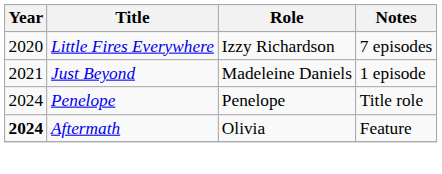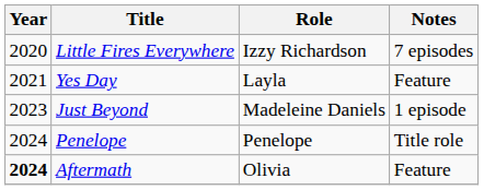 <table class="wikitable sortable">
 <tr>
 <th>Year</th>
 <th>Title</th>
 <th>Role</th>
 <th class="unsortable">Notes</th>
 </tr>
 <tr>
 <td>2020</td>
 <td><em><a href='#'>Little Fires Everywhere</a></em></td>
 <td>Izzy Richardson</td>
 <td>7 episodes</td>
 </tr>
 <tr>
 <td>2021</td>
+<td><em><a href='#'>Yes Day</a></em></td>
+<td>Layla</td>
+<td>Feature</td>
+</tr>
+<tr>
+<td>2023</td>
 <td><em><a href='#'>Just Beyond</a></em></td>
 <td>Madeleine Daniels</td>
 <td>1 episode</td>
 </tr>
 <tr>
 <td>2024</td>
 <td><em><a href='#'>Penelope</a></em></td>
 <td>Penelope</td>
 <td>Title role</td>
 </tr>
 <tr>
 <td><strong>2024</strong></td>
 <td><em><a href='#'>Aftermath</a></em></td>
 <td>Olivia</td>
 <td>Feature</td>
 </tr>
 <tr>
 </tr>
 </table>
